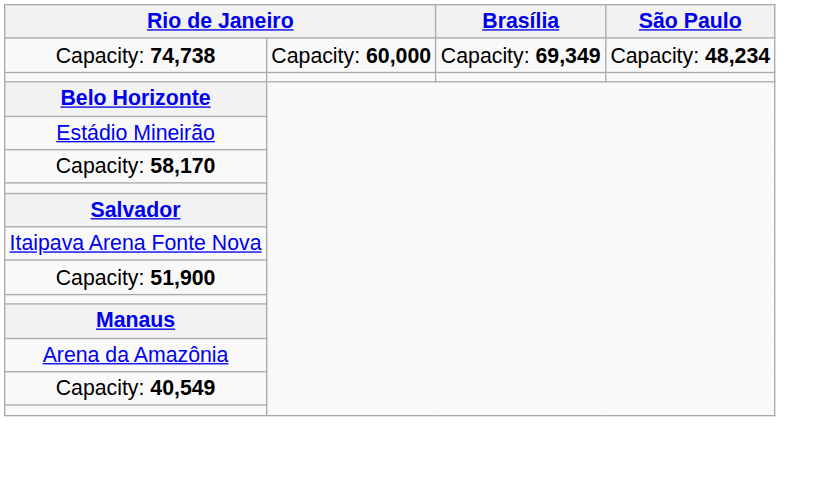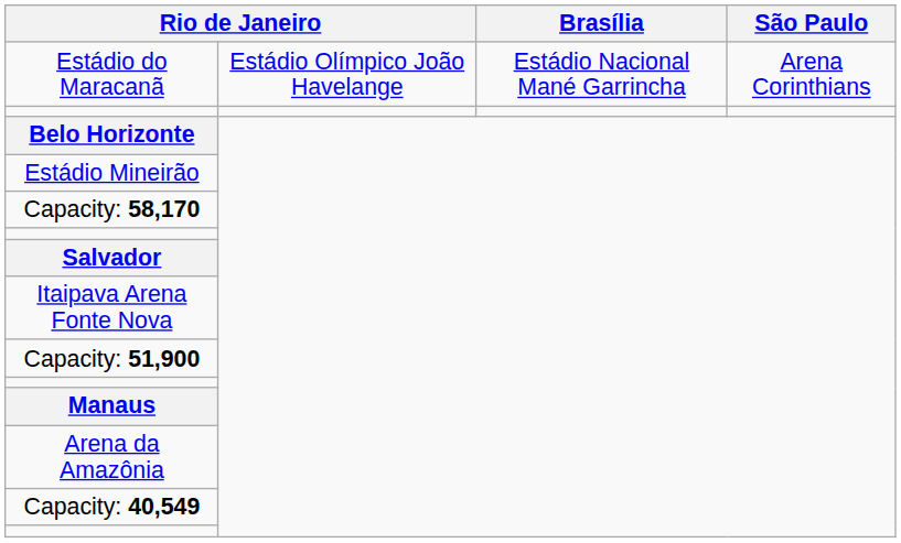 <table class="wikitable" style="text-align:center">
 <tr>
 <th colspan=2><a href='#'>Rio de Janeiro</a></th>
 <th><a href='#'>Brasília</a></th>
 <th><a href='#'>São Paulo</a></th>
 </tr>
 <tr>
-<td>Capacity: <strong>74,738</strong></td>
-<td>Capacity: <strong>60,000</strong></td>
-<td>Capacity: <strong>69,349</strong></td>
-<td>Capacity: <strong>48,234</strong></td>
+<td><a href='#'>Estádio do Maracanã</a></td>
+<td><a href='#'>Estádio Olímpico João Havelange</a></td>
+<td><a href='#'>Estádio Nacional Mané Garrincha</a></td>
+<td><a href='#'>Arena Corinthians</a></td>
 </tr>
 <tr>
 <td></td>
 <td></td>
 <td></td>
 <td></td>
 </tr>
 <tr>
 <th><a href='#'>Belo Horizonte</a></th>
 <td rowspan=15 colspan=3></td>
 </tr>
 <tr>
 <td><a href='#'>Estádio Mineirão</a></td>
 </tr>
 <tr>
 <td>Capacity: <strong>58,170</strong></td>
 </tr>
 <tr>
 <td></td>
 </tr>
 <tr>
 <th><a href='#'>Salvador</a></th>
 </tr>
 <tr>
 <td><a href='#'>Itaipava Arena Fonte Nova</a></td>
 </tr>
 <tr>
 <td>Capacity: <strong>51,900</strong></td>
 </tr>
 <tr>
 <td></td>
 </tr>
 <tr>
 <th><a href='#'>Manaus</a></th>
 </tr>
 <tr>
 <td><a href='#'>Arena da Amazônia</a></td>
 </tr>
 <tr>
 <td>Capacity: <strong>40,549</strong></td>
 </tr>
 <tr>
 <td></td>
 </tr>
 </table>
